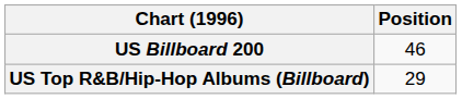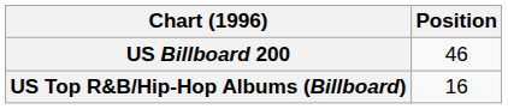 <table class="wikitable sortable plainrowheaders" style="text-align:center;">
 <tr>
 <th scope="col">Chart (1996)</th>
 <th scope="col">Position</th>
 </tr>
 <tr>
 <th scope="row">US <em>Billboard</em> 200</th>
 <td>46</td>
 </tr>
 <tr>
 <th scope="row">US Top R&B/Hip-Hop Albums (<em>Billboard</em>)</th>
-<td>29</td>
+<td>16</td>
 </tr>
 </table>
